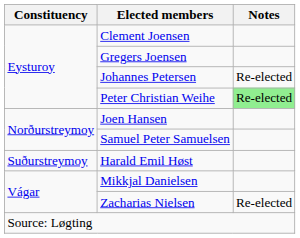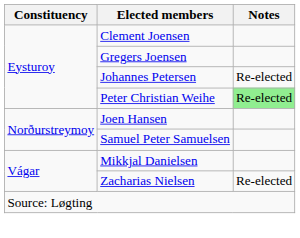 <table class=wikitable>
 <tr>
 <th>Constituency</th>
 <th>Elected members</th>
 <th>Notes</th>
 </tr>
 <tr>
 <td rowspan=4><a href='#'>Eysturoy</a></td>
 <td><a href='#'>Clement Joensen</a></td>
 <td></td>
 </tr>
 <tr>
 <td><a href='#'>Gregers Joensen</a></td>
 <td></td>
 </tr>
 <tr>
 <td><a href='#'>Johannes Petersen</a></td>
 <td>Re-elected</td>
 </tr>
 <tr>
 <td><a href='#'>Peter Christian Weihe</a></td>
 <td style="background: lightgreen;">Re-elected</td>
 </tr>
 <tr>
 <td rowspan=2><a href='#'>Norðurstreymoy</a></td>
 <td><a href='#'>Joen Hansen</a></td>
 <td></td>
 </tr>
 <tr>
 <td><a href='#'>Samuel Peter Samuelsen</a></td>
 <td></td>
 </tr>
 <tr>
-<td><a href='#'>Suðurstreymoy</a></td>
-<td><a href='#'>Harald Emil Høst</a></td>
-<td></td>
-</tr>
-<tr>
 <td rowspan=2><a href='#'>Vágar</a></td>
 <td><a href='#'>Mikkjal Danielsen</a></td>
 <td></td>
 </tr>
 <tr>
 <td><a href='#'>Zacharias Nielsen</a></td>
 <td>Re-elected</td>
 </tr>
 <tr>
 <td colspan=3>Source: Løgting</td>
 </tr>
 </table>
